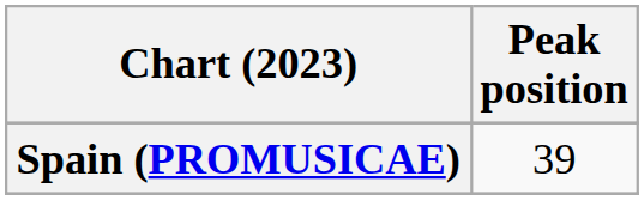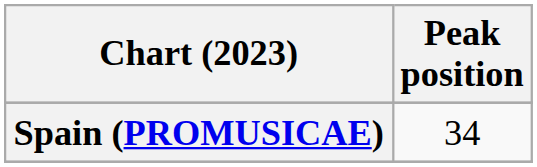 <table class="wikitable sortable plainrowheaders" style="text-align:center">
 <tr>
 <th scope="col">Chart (2023)</th>
 <th scope="col">Peak<br>position</th>
 </tr>
 <tr>
 </tr>
 <tr>
 <th scope="row">Spain (<a href='#'>PROMUSICAE</a>)</th>
-<td>39</td>
+<td>34</td>
 </tr>
 <tr>
 </tr>
 <tr>
 </tr>
 </table>
